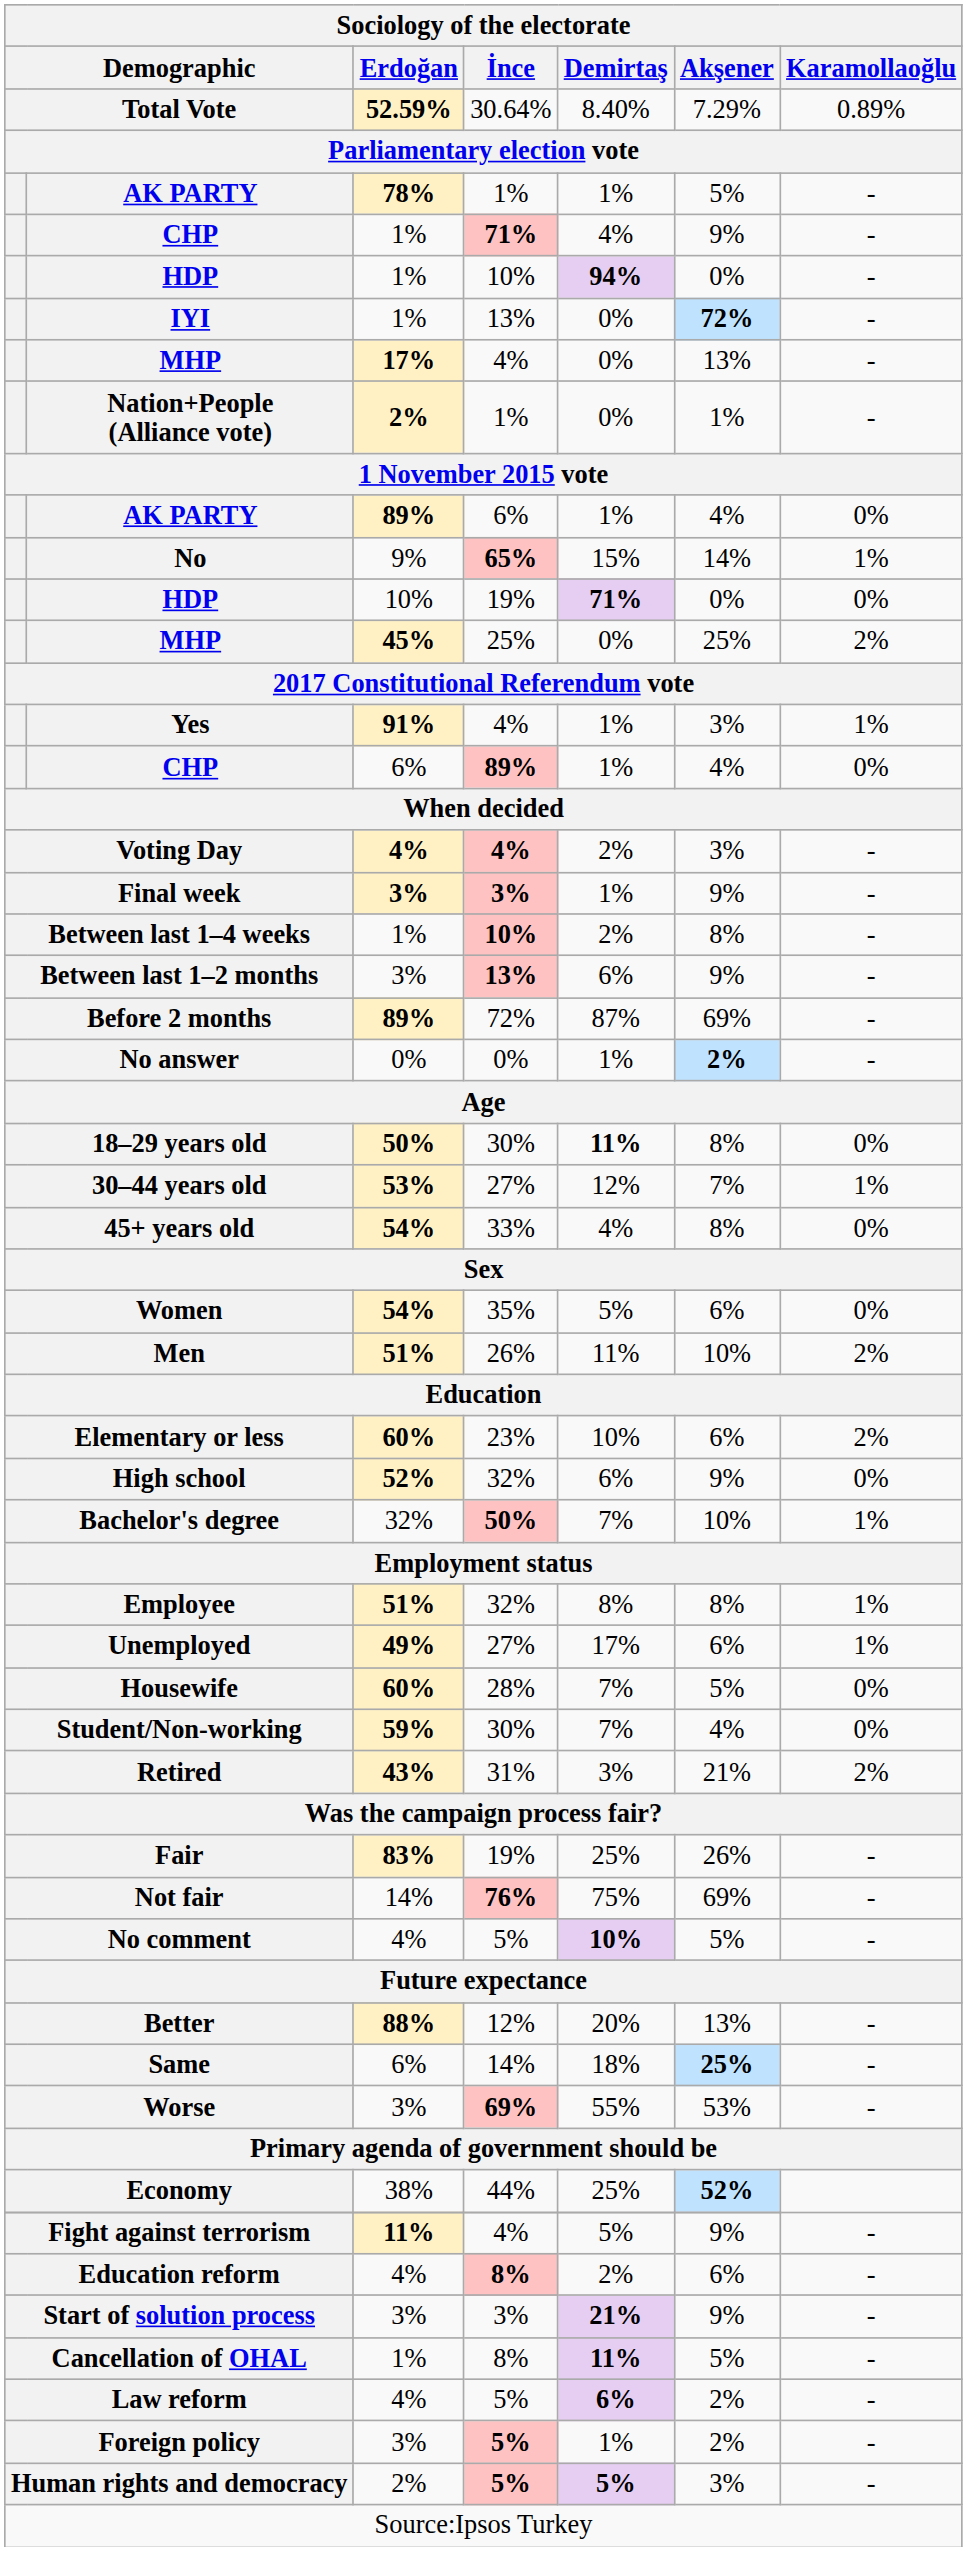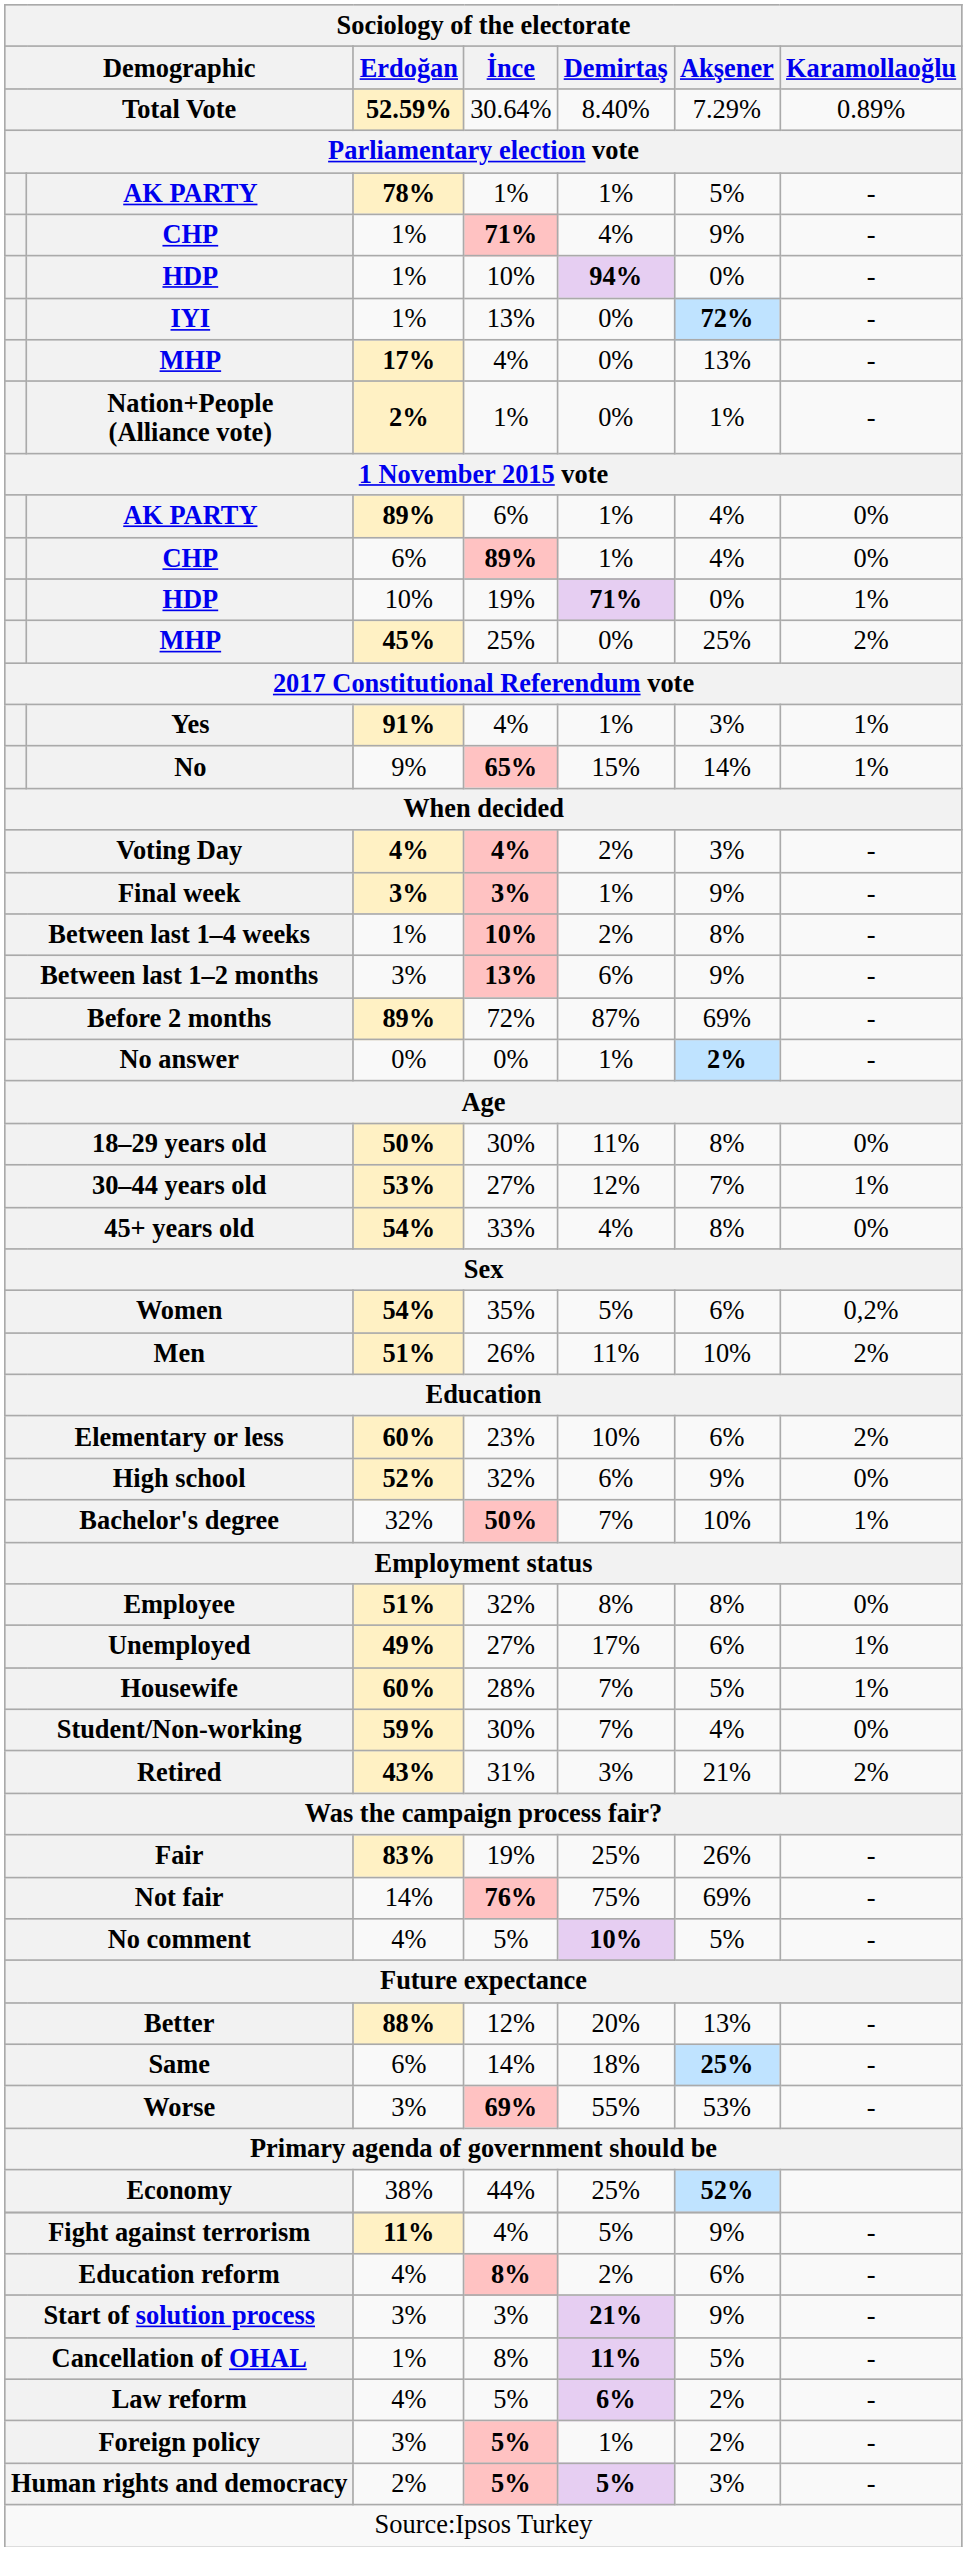 <table class="wikitable sortable" style=text-align:center>
 <tr>
 <th colspan="7">Sociology of the electorate</th>
 </tr>
 <tr>
 <th colspan="2">Demographic</th>
 <th><a href='#'>Erdoğan</a></th>
 <th><a href='#'>İnce</a></th>
 <th><a href='#'>Demirtaş</a></th>
 <th><a href='#'>Akşener</a></th>
 <th><a href='#'>Karamollaoğlu</a></th>
 </tr>
 <tr>
 <th colspan="2">Total Vote</th>
 <td style="background: #FFF1C4"><strong>52.59%</strong></td>
 <td>30.64%</td>
 <td>8.40%</td>
 <td>7.29%</td>
 <td>0.89%</td>
 </tr>
 <tr>
 <th colspan="7"><a href='#'>Parliamentary election</a> vote</th>
 </tr>
 <tr>
 <th></th>
 <th><a href='#'>AK PARTY</a></th>
 <td style="background: #FFF1C4"><strong>78%</strong></td>
 <td>1%</td>
 <td>1%</td>
 <td>5%</td>
 <td>-</td>
 </tr>
 <tr>
 <th></th>
 <th><a href='#'>CHP</a></th>
 <td>1%</td>
 <td style="background: #FFC2C2"><strong>71%</strong></td>
 <td>4%</td>
 <td>9%</td>
 <td>-</td>
 </tr>
 <tr>
 <th></th>
 <th><a href='#'>HDP</a></th>
 <td>1%</td>
 <td>10%</td>
 <td style="background: #E6CEF2"><strong>94%</strong></td>
 <td>0%</td>
 <td>-</td>
 </tr>
 <tr>
 <th></th>
 <th><a href='#'>IYI</a></th>
 <td>1%</td>
 <td>13%</td>
 <td>0%</td>
 <td style="background: #BFE3FF"><strong>72%</strong></td>
 <td>-</td>
 </tr>
 <tr>
 <th></th>
 <th><a href='#'>MHP</a></th>
 <td style="background: #FFF1C4"><strong>17%</strong></td>
 <td>4%</td>
 <td>0%</td>
 <td>13%</td>
 <td>-</td>
 </tr>
 <tr>
 <th></th>
 <th>Nation+People<br>(Alliance vote)</th>
 <td style="background: #FFF1C4"><strong>2%</strong></td>
 <td>1%</td>
 <td>0%</td>
 <td>1%</td>
 <td>-</td>
 </tr>
 <tr>
 <th colspan="7"><a href='#'>1 November 2015</a> vote</th>
 </tr>
 <tr>
 <th></th>
 <th><a href='#'>AK PARTY</a></th>
 <td style="background: #FFF1C4"><strong>89%</strong></td>
 <td>6%</td>
 <td>1%</td>
 <td>4%</td>
 <td>0%</td>
 </tr>
 <tr>
 <th></th>
-<th>No</th>
-<td>9%</td>
-<td style="background: #FFC2C2"><strong>65%</strong></td>
-<td>15%</td>
-<td>14%</td>
+<th><a href='#'>CHP</a></th>
+<td>6%</td>
+<td style="background: #FFC2C2"><strong>89%</strong></td>
 <td>1%</td>
+<td>4%</td>
+<td>0%</td>
 </tr>
 <tr>
 <th></th>
 <th><a href='#'>HDP</a></th>
 <td>10%</td>
 <td>19%</td>
 <td style="background: #E6CEF2"><strong>71%</strong></td>
 <td>0%</td>
-<td>0%</td>
+<td>1%</td>
 </tr>
 <tr>
 <th></th>
 <th><a href='#'>MHP</a></th>
 <td style="background: #FFF1C4"><strong>45%</strong></td>
 <td>25%</td>
 <td>0%</td>
 <td>25%</td>
 <td>2%</td>
 </tr>
 <tr>
 <th colspan="7"><a href='#'>2017 Constitutional Referendum</a> vote</th>
 </tr>
 <tr>
 <th></th>
 <th>Yes</th>
 <td style="background: #FFF1C4"><strong>91%</strong></td>
 <td>4%</td>
 <td>1%</td>
 <td>3%</td>
 <td>1%</td>
 </tr>
 <tr>
 <th></th>
-<th><a href='#'>CHP</a></th>
-<td>6%</td>
-<td style="background: #FFC2C2"><strong>89%</strong></td>
+<th>No</th>
+<td>9%</td>
+<td style="background: #FFC2C2"><strong>65%</strong></td>
+<td>15%</td>
+<td>14%</td>
 <td>1%</td>
-<td>4%</td>
-<td>0%</td>
 </tr>
 <tr>
 <th colspan="7">When decided</th>
 </tr>
 <tr>
 <th colspan="2">Voting Day</th>
 <td style="background: #FFF1C4"><strong>4%</strong></td>
 <td style="background: #FFC2C2"><strong>4%</strong></td>
 <td>2%</td>
 <td>3%</td>
 <td>-</td>
 </tr>
 <tr>
 <th colspan="2">Final week</th>
 <td style="background: #FFF1C4"><strong>3%</strong></td>
 <td style="background: #FFC2C2"><strong>3%</strong></td>
 <td>1%</td>
 <td>9%</td>
 <td>-</td>
 </tr>
 <tr>
 <th colspan="2">Between last 1–4 weeks</th>
 <td>1%</td>
 <td style="background: #FFC2C2"><strong>10%</strong></td>
 <td>2%</td>
 <td>8%</td>
 <td>-</td>
 </tr>
 <tr>
 <th colspan="2">Between last 1–2 months</th>
 <td>3%</td>
 <td style="background: #FFC2C2"><strong>13%</strong></td>
 <td>6%</td>
 <td>9%</td>
 <td>-</td>
 </tr>
 <tr>
 <th colspan="2">Before 2 months</th>
 <td style="background: #FFF1C4"><strong>89%</strong></td>
 <td>72%</td>
 <td>87%</td>
 <td>69%</td>
 <td>-</td>
 </tr>
 <tr>
 <th colspan="2">No answer</th>
 <td>0%</td>
 <td>0%</td>
 <td>1%</td>
 <td style="background: #BFE3FF"><strong>2%</strong></td>
 <td>-</td>
 </tr>
 <tr>
 <th colspan="7">Age</th>
 </tr>
 <tr>
 <th colspan="2">18–29 years old</th>
 <td style="background: #FFF1C4"><strong>50%</strong></td>
 <td>30%</td>
-<td><strong>11%</strong></td>
+<td>11%</td>
 <td>8%</td>
 <td>0%</td>
 </tr>
 <tr>
 <th colspan="2">30–44 years old</th>
 <td style="background: #FFF1C4"><strong>53%</strong></td>
 <td>27%</td>
 <td>12%</td>
 <td>7%</td>
 <td>1%</td>
 </tr>
 <tr>
 <th colspan="2">45+ years old</th>
 <td style="background: #FFF1C4"><strong>54%</strong></td>
 <td>33%</td>
 <td>4%</td>
 <td>8%</td>
 <td>0%</td>
 </tr>
 <tr>
 <th colspan="7">Sex</th>
 </tr>
 <tr>
 <th colspan="2">Women</th>
 <td style="background: #FFF1C4"><strong>54%</strong></td>
 <td>35%</td>
 <td>5%</td>
 <td>6%</td>
-<td>0%</td>
+<td>0,2%</td>
 </tr>
 <tr>
 <th colspan="2">Men</th>
 <td style="background: #FFF1C4"><strong>51%</strong></td>
 <td>26%</td>
 <td>11%</td>
 <td>10%</td>
 <td>2%</td>
 </tr>
 <tr>
 <th colspan="7">Education</th>
 </tr>
 <tr>
 <th colspan="2">Elementary or less</th>
 <td style="background: #FFF1C4"><strong>60%</strong></td>
 <td>23%</td>
 <td>10%</td>
 <td>6%</td>
 <td>2%</td>
 </tr>
 <tr>
 <th colspan="2">High school</th>
 <td style="background: #FFF1C4"><strong>52%</strong></td>
 <td>32%</td>
 <td>6%</td>
 <td>9%</td>
 <td>0%</td>
 </tr>
 <tr>
 <th colspan="2">Bachelor's degree</th>
 <td>32%</td>
 <td style="background: #FFC2C2"><strong>50%</strong></td>
 <td>7%</td>
 <td>10%</td>
 <td>1%</td>
 </tr>
 <tr>
 <th colspan="7">Employment status</th>
 </tr>
 <tr>
 <th colspan="2">Employee</th>
 <td style="background: #FFF1C4"><strong>51%</strong></td>
 <td>32%</td>
 <td>8%</td>
 <td>8%</td>
-<td>1%</td>
+<td>0%</td>
 </tr>
 <tr>
 <th colspan="2">Unemployed</th>
 <td style="background: #FFF1C4"><strong>49%</strong></td>
 <td>27%</td>
 <td>17%</td>
 <td>6%</td>
 <td>1%</td>
 </tr>
 <tr>
 <th colspan="2">Housewife</th>
 <td style="background: #FFF1C4"><strong>60%</strong></td>
 <td>28%</td>
 <td>7%</td>
 <td>5%</td>
-<td>0%</td>
+<td>1%</td>
 </tr>
 <tr>
 <th colspan="2">Student/Non-working</th>
 <td style="background: #FFF1C4"><strong>59%</strong></td>
 <td>30%</td>
 <td>7%</td>
 <td>4%</td>
 <td>0%</td>
 </tr>
 <tr>
 <th colspan="2">Retired</th>
 <td style="background: #FFF1C4"><strong>43%</strong></td>
 <td>31%</td>
 <td>3%</td>
 <td>21%</td>
 <td>2%</td>
 </tr>
 <tr>
 <th colspan="7">Was the campaign process fair?</th>
 </tr>
 <tr>
 <th colspan="2">Fair</th>
 <td style="background: #FFF1C4"><strong>83%</strong></td>
 <td>19%</td>
 <td>25%</td>
 <td>26%</td>
 <td>-</td>
 </tr>
 <tr>
 <th colspan="2">Not fair</th>
 <td>14%</td>
 <td style="background: #FFC2C2"><strong>76%</strong></td>
 <td>75%</td>
 <td>69%</td>
 <td>-</td>
 </tr>
 <tr>
 <th colspan="2">No comment</th>
 <td>4%</td>
 <td>5%</td>
 <td style="background: #E6CEF2"><strong>10%</strong></td>
 <td>5%</td>
 <td>-</td>
 </tr>
 <tr>
 <th colspan="7">Future expectance</th>
 </tr>
 <tr>
 <th colspan="2">Better</th>
 <td style="background: #FFF1C4"><strong>88%</strong></td>
 <td>12%</td>
 <td>20%</td>
 <td>13%</td>
 <td>-</td>
 </tr>
 <tr>
 <th colspan="2">Same</th>
 <td>6%</td>
 <td>14%</td>
 <td>18%</td>
 <td style="background: #BFE3FF"><strong>25%</strong></td>
 <td>-</td>
 </tr>
 <tr>
 <th colspan="2">Worse</th>
 <td>3%</td>
 <td style="background: #FFC2C2"><strong>69%</strong></td>
 <td>55%</td>
 <td>53%</td>
 <td>-</td>
 </tr>
 <tr>
 <th colspan="7">Primary agenda of government should be</th>
 </tr>
 <tr>
 <th colspan="2">Economy</th>
 <td>38%</td>
 <td>44%</td>
 <td>25%</td>
 <td style="background: #BFE3FF"><strong>52%</strong></td>
 </tr>
 <tr>
 </tr>
 <tr>
 <th colspan="2">Fight against terrorism</th>
 <td style="background: #FFF1C4"><strong>11%</strong></td>
 <td>4%</td>
 <td>5%</td>
 <td>9%</td>
 <td>-</td>
 </tr>
 <tr>
 <th colspan="2">Education reform</th>
 <td>4%</td>
 <td style="background: #FFC2C2"><strong>8%</strong></td>
 <td>2%</td>
 <td>6%</td>
 <td>-</td>
 </tr>
 <tr>
 <th colspan="2">Start of <a href='#'>solution process</a></th>
 <td>3%</td>
 <td>3%</td>
 <td style="background: #E6CEF2"><strong>21%</strong></td>
 <td>9%</td>
 <td>-</td>
 </tr>
 <tr>
 <th colspan="2">Cancellation of <a href='#'>OHAL</a></th>
 <td>1%</td>
 <td>8%</td>
 <td style="background: #E6CEF2"><strong>11%</strong></td>
 <td>5%</td>
 <td>-</td>
 </tr>
 <tr>
 <th colspan="2">Law reform</th>
 <td>4%</td>
 <td>5%</td>
 <td style="background: #E6CEF2"><strong>6%</strong></td>
 <td>2%</td>
 <td>-</td>
 </tr>
 <tr>
 <th colspan="2">Foreign policy</th>
 <td>3%</td>
 <td style="background: #FFC2C2"><strong>5%</strong></td>
 <td>1%</td>
 <td>2%</td>
 <td>-</td>
 </tr>
 <tr>
 <th colspan="2">Human rights and democracy</th>
 <td>2%</td>
 <td style="background: #FFC2C2"><strong>5%</strong></td>
 <td style="background: #E6CEF2"><strong>5%</strong></td>
 <td>3%</td>
 <td>-</td>
 </tr>
 <tr>
 <td colspan="7">Source:Ipsos Turkey</td>
 </tr>
 </table>
